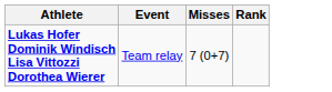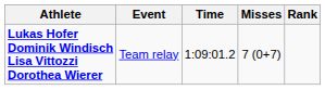 <table class=wikitable style=font-size:90%>
 <tr>
 <th>Athlete</th>
 <th>Event</th>
+<th>Time</th>
 <th>Misses</th>
 <th>Rank</th>
 </tr>
 <tr align=center>
 <td align=left><strong><a href='#'>Lukas Hofer</a><br><a href='#'>Dominik Windisch</a><br><a href='#'>Lisa Vittozzi</a><br><a href='#'>Dorothea Wierer</a></strong></td>
 <td align=left><a href='#'>Team relay</a></td>
+<td>1:09:01.2</td>
 <td>7 (0+7)</td>
 <td></td>
 </tr>
 </table>
